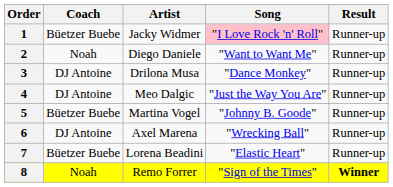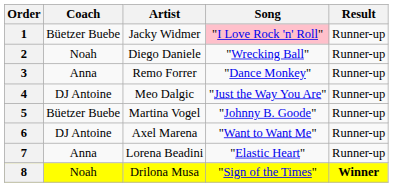 <table class="wikitable" style="text-align: center; width: auto;">
 <tr>
 <th>Order</th>
 <th>Coach</th>
 <th>Artist</th>
 <th>Song</th>
 <th>Result</th>
 </tr>
 <tr>
 <th>1</th>
 <td>Büetzer Buebe</td>
 <td>Jacky Widmer</td>
 <td style="background: pink;">"<a href='#'>I Love Rock 'n' Roll</a>"</td>
 <td>Runner-up</td>
 </tr>
 <tr>
 <th>2</th>
 <td>Noah</td>
 <td>Diego Daniele</td>
-<td>"<a href='#'>Want to Want Me</a>"</td>
+<td>"<a href='#'>Wrecking Ball</a>"</td>
 <td>Runner-up</td>
 </tr>
 <tr>
 <th>3</th>
-<td>DJ Antoine</td>
-<td>Drilona Musa</td>
+<td>Anna</td>
+<td>Remo Forrer</td>
 <td>"<a href='#'>Dance Monkey</a>"</td>
 <td>Runner-up</td>
 </tr>
 <tr>
 <th>4</th>
 <td>DJ Antoine</td>
 <td>Meo Dalgic</td>
 <td>"<a href='#'>Just the Way You Are</a>"</td>
 <td>Runner-up</td>
 </tr>
 <tr>
 <th>5</th>
 <td>Büetzer Buebe</td>
 <td>Martina Vogel</td>
 <td>"<a href='#'>Johnny B. Goode</a>"</td>
 <td>Runner-up</td>
 </tr>
 <tr>
 <th>6</th>
 <td>DJ Antoine</td>
 <td>Axel Marena</td>
-<td>"<a href='#'>Wrecking Ball</a>"</td>
+<td>"<a href='#'>Want to Want Me</a>"</td>
 <td>Runner-up</td>
 </tr>
 <tr>
 <th>7</th>
-<td>Büetzer Buebe</td>
+<td>Anna</td>
 <td>Lorena Beadini</td>
 <td>"<a href='#'>Elastic Heart</a>"</td>
 <td>Runner-up</td>
 </tr>
 <tr bgcolor="yellow">
 <th>8</th>
 <td>Noah</td>
-<td>Remo Forrer</td>
+<td>Drilona Musa</td>
 <td>"<a href='#'>Sign of the Times</a>"</td>
 <td><strong>Winner</strong></td>
 </tr>
 </table>
